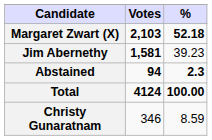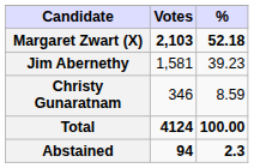 <table class="wikitable sortable plainrowheaders">
 <tr style="background-color:#E9E9E9">
 </tr>
 <tr>
 <th scope="col" style="background:#ddf; width:150px;">Candidate</th>
 <th scope="col" style="background:#ddf;">Votes</th>
 <th scope="col" style="background:#ddf;">%</th>
 </tr>
 <tr>
 <th scope="row"><strong>Margaret Zwart</strong> (X)</th>
 <td align="right"><strong>2,103</strong></td>
 <td align=right><strong>52.18</strong></td>
 </tr>
 <tr>
 <th scope="row">Jim Abernethy</th>
-<td align="right"><strong>1,581</strong></td>
+<td align="right">1,581</td>
 <td align=right>39.23</td>
 </tr>
 <tr>
-<th scope="row"><strong>Abstained</strong></th>
-<td align="right"><strong>94</strong></td>
-<td align=right><strong>2.3</strong></td>
+<th scope="row">Christy Gunaratnam</th>
+<td align="right">346</td>
+<td align=right>8.59</td>
 </tr>
 <tr>
 <th scope="row"><strong>Total</strong></th>
 <td align="right"><strong>4124</strong></td>
 <td align=right><strong>100.00</strong></td>
 </tr>
 <tr>
-<th scope="row">Christy Gunaratnam</th>
-<td align="right">346</td>
-<td align=right>8.59</td>
+<th scope="row"><strong>Abstained</strong></th>
+<td align="right"><strong>94</strong></td>
+<td align=right><strong>2.3</strong></td>
 </tr>
 </table>
